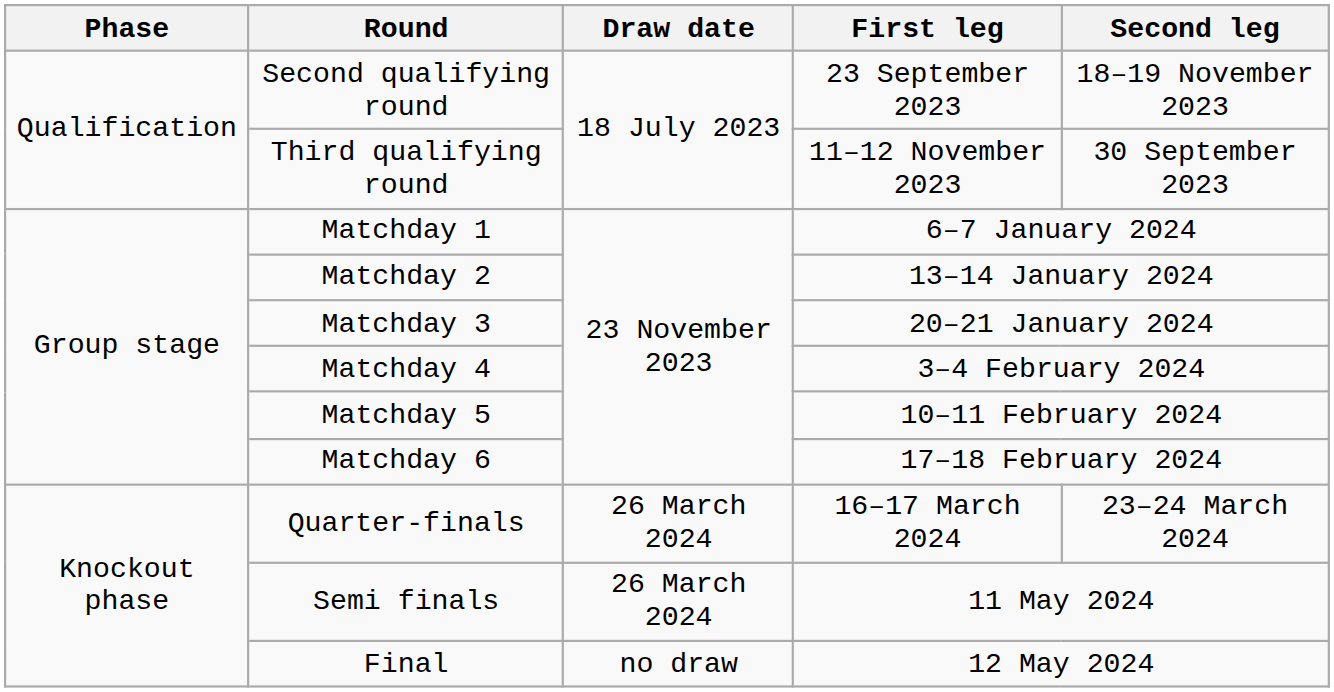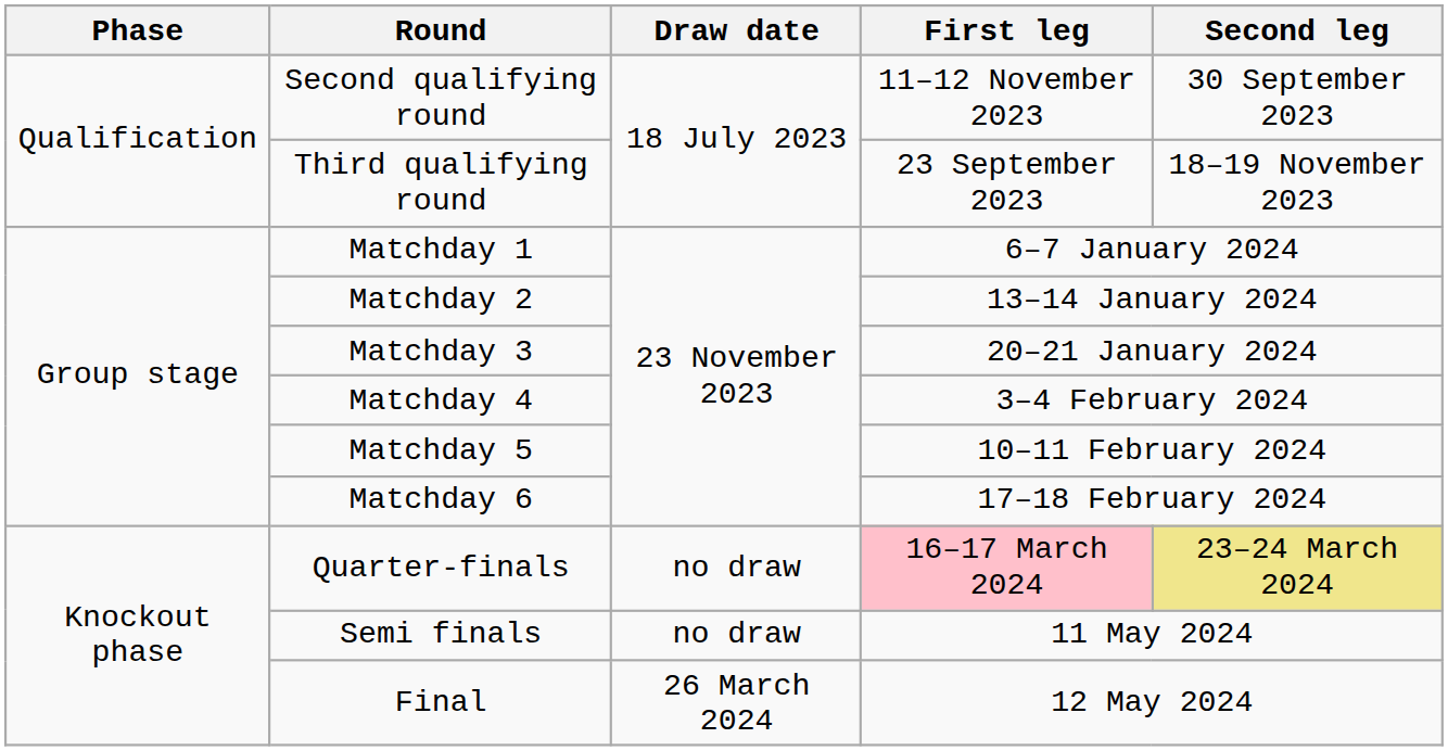 <table class="wikitable" style="text-align:center">
 <tr>
 <th>Phase</th>
 <th>Round</th>
 <th>Draw date</th>
 <th>First leg</th>
 <th>Second leg</th>
 </tr>
 <tr>
 <td rowspan=2>Qualification</td>
 <td>Second qualifying round</td>
 <td rowspan=2>18 July 2023</td>
-<td>23 September 2023</td>
-<td>18–19 November 2023</td>
+<td>11–12 November 2023</td>
+<td>30 September 2023</td>
 </tr>
 <tr>
 <td>Third qualifying round</td>
-<td>11–12 November 2023</td>
-<td>30 September 2023</td>
+<td>23 September 2023</td>
+<td>18–19 November 2023</td>
 </tr>
 <tr>
 <td rowspan=6>Group stage</td>
 <td>Matchday 1</td>
 <td rowspan=6>23 November 2023</td>
 <td colspan=2>6–7 January 2024</td>
 </tr>
 <tr>
 <td>Matchday 2</td>
 <td colspan=2>13–14 January 2024</td>
 </tr>
 <tr>
 <td>Matchday 3</td>
 <td colspan=2>20–21 January 2024</td>
 </tr>
 <tr>
 <td>Matchday 4</td>
 <td colspan=2>3–4 February 2024</td>
 </tr>
 <tr>
 <td>Matchday 5</td>
 <td colspan=2>10–11 February 2024</td>
 </tr>
 <tr>
 <td>Matchday 6</td>
 <td colspan=2>17–18 February 2024</td>
 </tr>
 <tr>
 <td rowspan=3>Knockout phase</td>
 <td>Quarter-finals</td>
-<td rowspan=1>26 March 2024</td>
-<td>16–17 March 2024</td>
-<td>23–24 March 2024</td>
+<td>no draw</td>
+<td style="background: pink;">16–17 March 2024</td>
+<td style="background: khaki;">23–24 March 2024</td>
 </tr>
 <tr>
 <td>Semi finals</td>
-<td rowspan=1>26 March 2024</td>
+<td rowspan=1>no draw</td>
 <td colspan=2>11 May 2024</td>
 </tr>
 <tr>
 <td>Final</td>
-<td rowspan=1>no draw</td>
+<td rowspan=1>26 March 2024</td>
 <td colspan=2>12 May 2024</td>
 </tr>
 </table>
